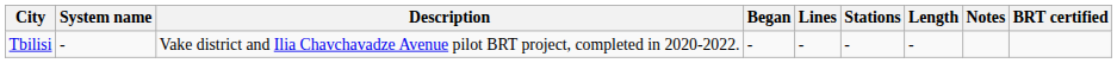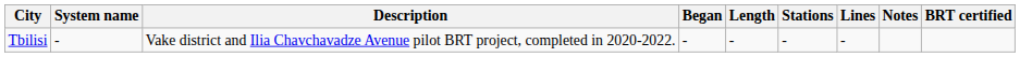 <table class="wikitable">
 <tr>
 <th>City</th>
 <th>System name</th>
 <th>Description</th>
 <th>Began</th>
+<th>Length</th>
+<th>Stations</th>
 <th>Lines</th>
-<th>Stations</th>
-<th>Length</th>
 <th>Notes</th>
 <th>BRT certified</th>
 </tr>
 <tr>
 <td><a href='#'>Tbilisi</a></td>
 <td>-</td>
 <td>Vake district and <a href='#'>Ilia Chavchavadze Avenue</a> pilot BRT project, completed in 2020-2022.</td>
 <td>-</td>
 <td>-</td>
 <td>-</td>
 <td>-</td>
 <td></td>
 <td></td>
 </tr>
 </table>
